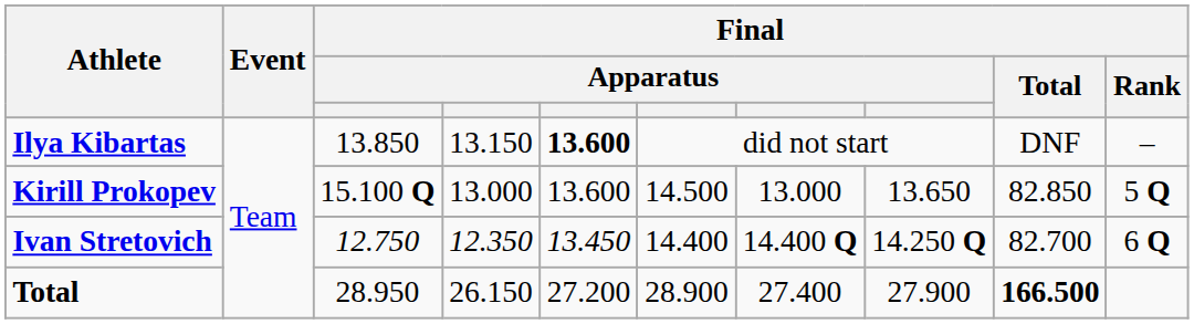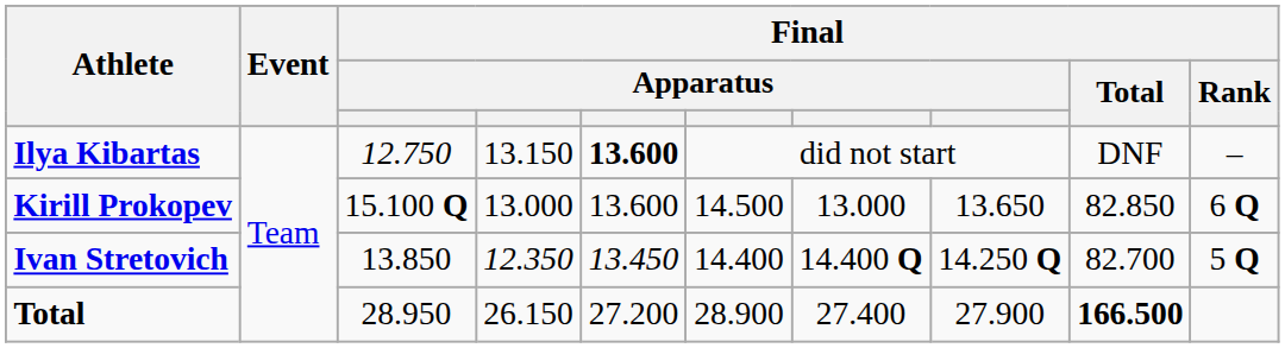 <table class="wikitable" style="text-align:center; font-size:90%">
 <tr>
 <th rowspan=3>Athlete</th>
 <th rowspan=3>Event</th>
 <th colspan =8>Final</th>
 </tr>
 <tr style="font-size:95%">
 <th colspan=6>Apparatus</th>
 <th rowspan=2>Total</th>
 <th rowspan=2>Rank</th>
 </tr>
 <tr style="font-size:95%">
 <th></th>
 <th></th>
 <th></th>
 <th></th>
 <th></th>
 <th></th>
 </tr>
 <tr>
 <td align=left><strong><a href='#'>Ilya Kibartas</a></strong></td>
 <td rowspan=4 align=left><a href='#'>Team</a></td>
-<td>13.850</td>
+<td><em>12.750</em></td>
 <td>13.150</td>
 <td><strong>13.600</strong></td>
 <td colspan=3>did not start</td>
 <td>DNF</td>
 <td>–</td>
 </tr>
 <tr>
 <td align=left><strong><a href='#'>Kirill Prokopev</a></strong></td>
 <td>15.100 <strong>Q</strong></td>
 <td>13.000</td>
 <td>13.600</td>
 <td>14.500</td>
 <td>13.000</td>
 <td>13.650</td>
 <td>82.850</td>
-<td>5 <strong>Q</strong></td>
+<td>6 <strong>Q</strong></td>
 </tr>
 <tr>
 <td align=left><strong><a href='#'>Ivan Stretovich</a></strong></td>
-<td><em>12.750</em></td>
+<td>13.850</td>
 <td><em>12.350</em></td>
 <td><em>13.450</em></td>
 <td>14.400</td>
 <td>14.400 <strong>Q</strong></td>
 <td>14.250 <strong>Q</strong></td>
 <td>82.700</td>
-<td>6 <strong>Q</strong></td>
+<td>5 <strong>Q</strong></td>
 </tr>
 <tr>
 <td align=left><strong>Total</strong></td>
 <td>28.950</td>
 <td>26.150</td>
 <td>27.200</td>
 <td>28.900</td>
 <td>27.400</td>
 <td>27.900</td>
 <td><strong>166.500</strong></td>
 <td></td>
 </tr>
 </table>
